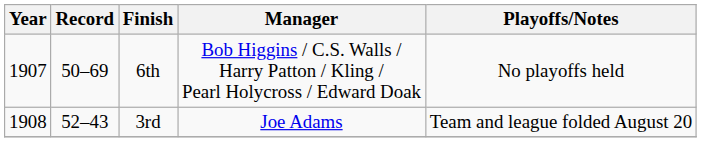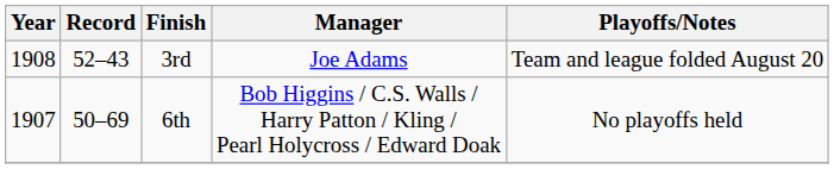 <table class="wikitable">
 <tr>
 <th>Year</th>
 <th>Record</th>
 <th>Finish</th>
 <th>Manager</th>
 <th>Playoffs/Notes</th>
 </tr>
 <tr align=center>
+<td>1908</td>
+<td>52–43</td>
+<td>3rd</td>
+<td><a href='#'>Joe Adams</a></td>
+<td>Team and league folded August 20</td>
+</tr>
+<tr align=center>
 <td>1907</td>
 <td>50–69</td>
 <td>6th</td>
 <td><a href='#'>Bob Higgins</a> / C.S. Walls /<br> Harry Patton / Kling /<br> Pearl Holycross / Edward Doak</td>
 <td>No playoffs held</td>
 </tr>
 <tr align=center>
-<td>1908</td>
-<td>52–43</td>
-<td>3rd</td>
-<td><a href='#'>Joe Adams</a></td>
-<td>Team and league folded August 20</td>
-</tr>
-<tr align=center>
 </tr>
 </table>
